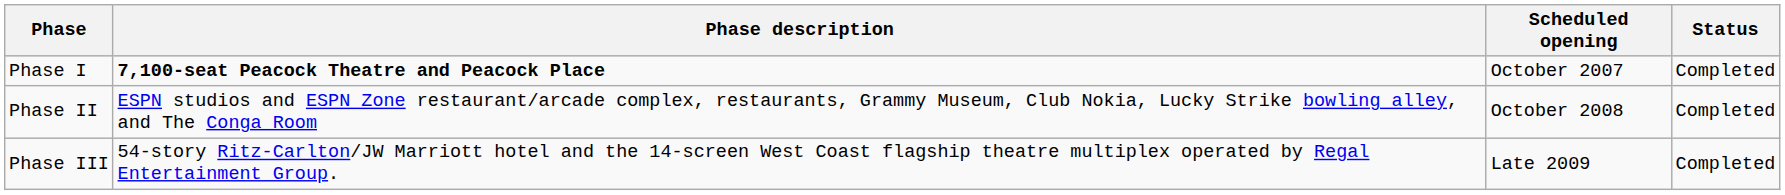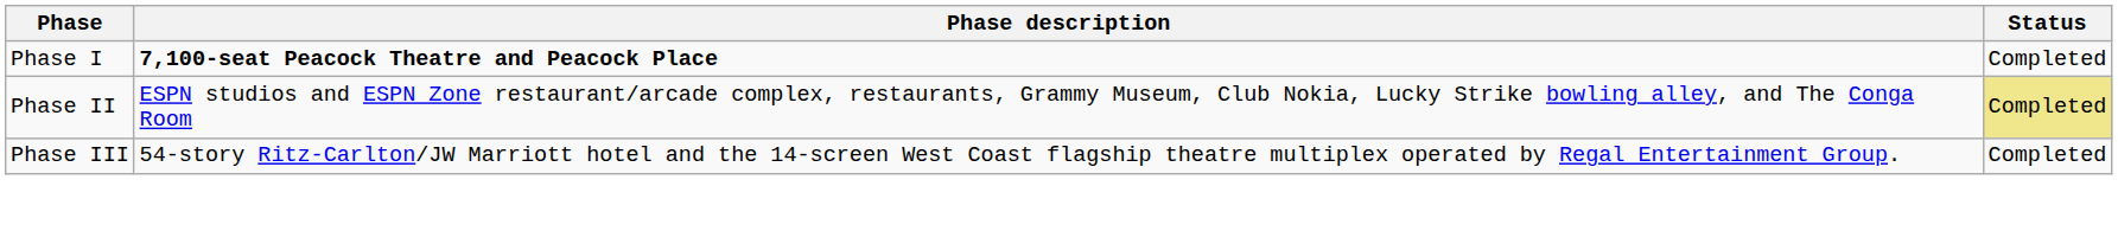 <table class="wikitable">
 <tr>
 <th>Phase</th>
 <th>Phase description</th>
-<th>Scheduled opening</th>
 <th>Status</th>
 </tr>
 <tr>
 <td>Phase I</td>
 <td><strong>7,100-seat Peacock Theatre and Peacock Place</strong></td>
-<td>October 2007</td>
 <td>Completed</td>
 </tr>
 <tr>
 <td>Phase II</td>
 <td><a href='#'>ESPN</a> studios and <a href='#'>ESPN Zone</a> restaurant/arcade complex, restaurants, Grammy Museum, Club Nokia, Lucky Strike <a href='#'>bowling alley</a>, and The <a href='#'>Conga Room</a></td>
-<td>October 2008</td>
-<td>Completed</td>
+<td style="background: khaki;">Completed</td>
 </tr>
 <tr>
 <td>Phase III</td>
 <td>54-story <a href='#'>Ritz-Carlton</a>/JW Marriott hotel and the 14-screen West Coast flagship theatre multiplex operated by <a href='#'>Regal Entertainment Group</a>.</td>
-<td>Late 2009</td>
 <td>Completed</td>
 </tr>
 </table>
